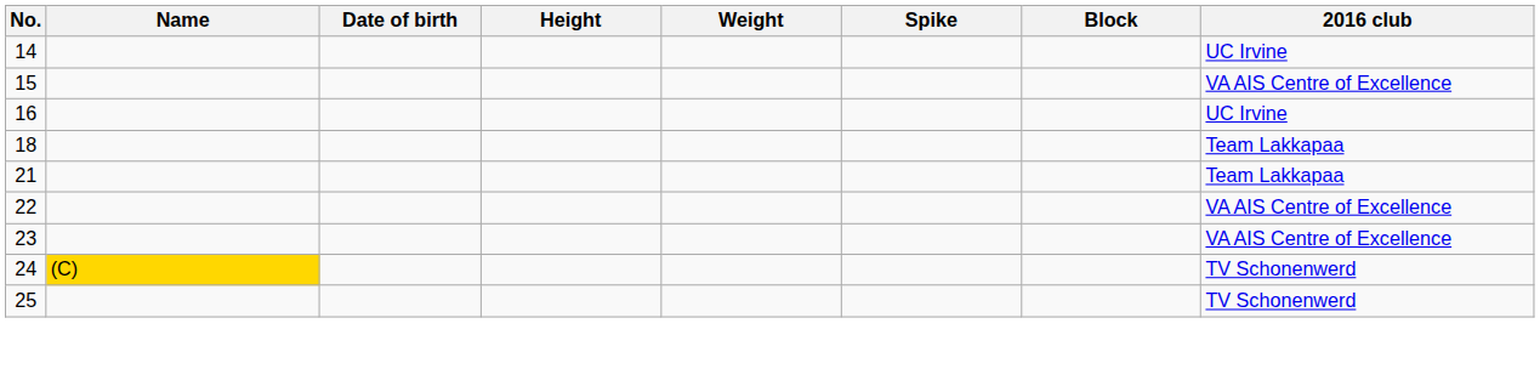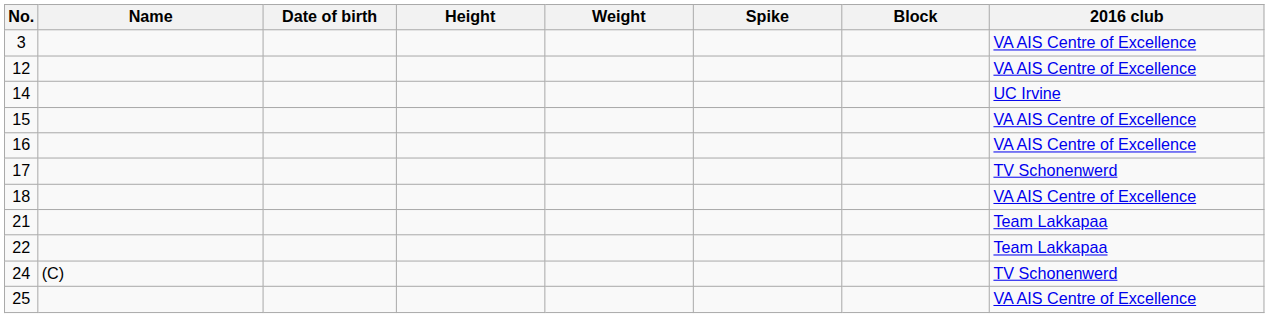 <table class="wikitable sortable" style="font-size:100%; text-align:center;">
 <tr>
 <th>No.</th>
 <th style="width:14em">Name</th>
 <th style="width:8em">Date of birth</th>
 <th style="width:9em">Height</th>
 <th style="width:9em">Weight</th>
 <th style="width:9em">Spike</th>
 <th style="width:9em">Block</th>
 <th style="width:17em">2016 club</th>
+</tr>
+<tr>
+<td>3</td>
+<td align=left></td>
+<td align=right></td>
+<td></td>
+<td></td>
+<td></td>
+<td></td>
+<td align="left"> <a href='#'>VA AIS Centre of Excellence</a></td>
+</tr>
+<tr>
+<td>12</td>
+<td align=left></td>
+<td align=right></td>
+<td></td>
+<td></td>
+<td></td>
+<td></td>
+<td align="left"> <a href='#'>VA AIS Centre of Excellence</a></td>
 </tr>
 <tr>
 <td>14</td>
 <td align=left></td>
 <td align=right></td>
 <td></td>
 <td></td>
 <td></td>
 <td></td>
 <td align="left"> <a href='#'>UC Irvine</a></td>
 </tr>
 <tr>
 <td>15</td>
 <td align=left></td>
 <td align=right></td>
 <td></td>
 <td></td>
 <td></td>
 <td></td>
 <td align="left"> <a href='#'>VA AIS Centre of Excellence</a></td>
 </tr>
 <tr>
 <td>16</td>
 <td align=left></td>
 <td align=right></td>
 <td></td>
 <td></td>
 <td></td>
 <td></td>
-<td align="left"> <a href='#'>UC Irvine</a></td>
+<td align="left"> <a href='#'>VA AIS Centre of Excellence</a></td>
+</tr>
+<tr>
+<td>17</td>
+<td align=left></td>
+<td align=right></td>
+<td></td>
+<td></td>
+<td></td>
+<td></td>
+<td align="left"> <a href='#'>TV Schonenwerd</a></td>
 </tr>
 <tr>
 <td>18</td>
 <td align=left></td>
 <td align=right></td>
 <td></td>
 <td></td>
 <td></td>
 <td></td>
-<td align="left"> <a href='#'>Team Lakkapaa</a></td>
+<td align="left"> <a href='#'>VA AIS Centre of Excellence</a></td>
 </tr>
 <tr>
 <td>21</td>
 <td align=left></td>
 <td align=right></td>
 <td></td>
 <td></td>
 <td></td>
 <td></td>
 <td align="left"> <a href='#'>Team Lakkapaa</a></td>
 </tr>
 <tr>
 <td>22</td>
 <td align=left></td>
 <td align=right></td>
 <td></td>
 <td></td>
 <td></td>
 <td></td>
-<td align="left"> <a href='#'>VA AIS Centre of Excellence</a></td>
-</tr>
-<tr>
-<td>23</td>
-<td align=left></td>
-<td align=right></td>
-<td></td>
-<td></td>
-<td></td>
-<td></td>
-<td align="left"> <a href='#'>VA AIS Centre of Excellence</a></td>
+<td align="left"> <a href='#'>Team Lakkapaa</a></td>
 </tr>
 <tr>
 <td>24</td>
-<td align=left style="background: gold;"> (C)</td>
+<td align=left> (C)</td>
 <td align=right></td>
 <td></td>
 <td></td>
 <td></td>
 <td></td>
 <td align="left"> <a href='#'>TV Schonenwerd</a></td>
 </tr>
 <tr>
 <td>25</td>
 <td align=left></td>
 <td align=right></td>
 <td></td>
 <td></td>
 <td></td>
 <td></td>
-<td align="left"> <a href='#'>TV Schonenwerd</a></td>
+<td align="left"> <a href='#'>VA AIS Centre of Excellence</a></td>
 </tr>
 </table>
